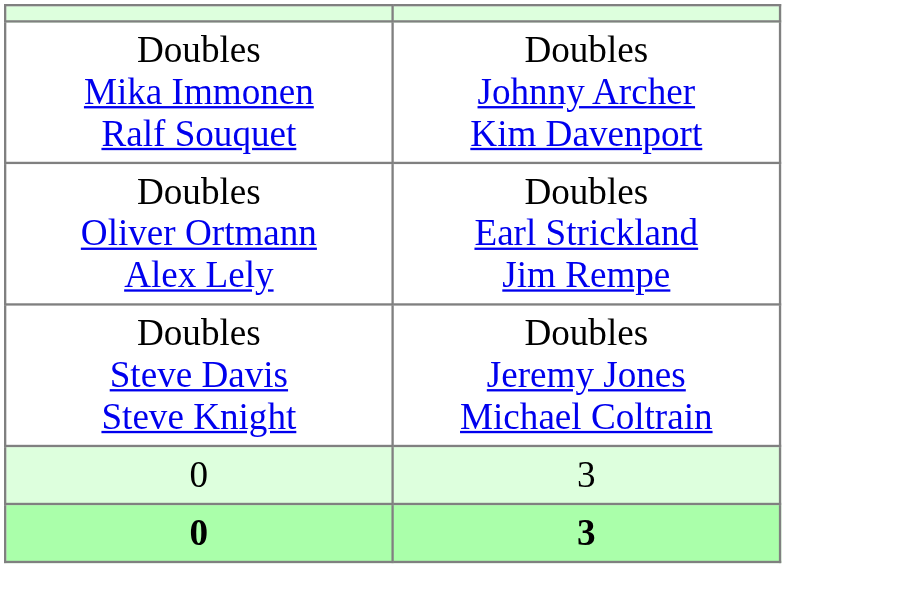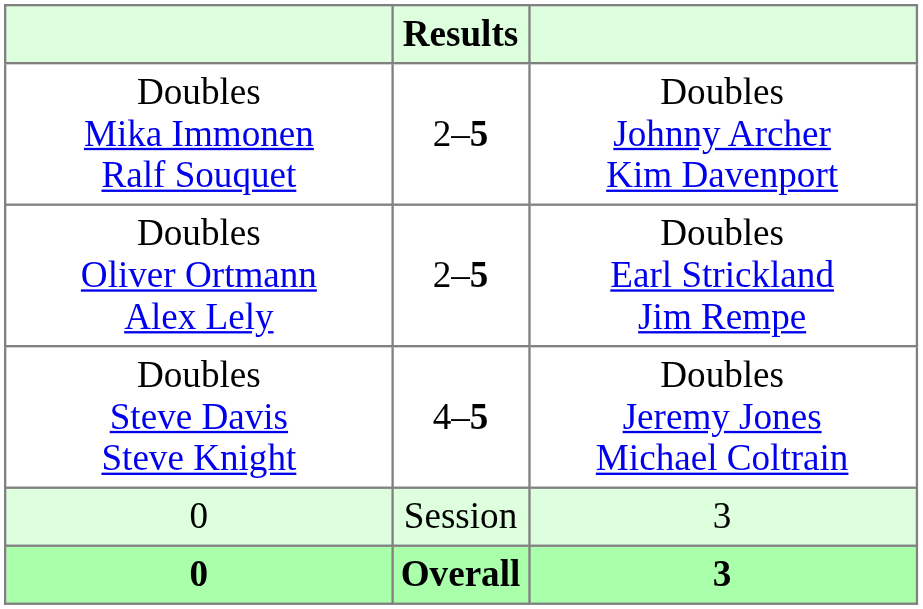 <table border="1" cellpadding="3" style="border-collapse: collapse;">
 <tr bgcolor="#ddffdd">
 <th width="160"></th>
+<th>Results</th>
 <th width="160"></th>
 </tr>
 <tr>
 <td align="center">Doubles<br><a href='#'>Mika Immonen</a><br><a href='#'>Ralf Souquet</a></td>
+<td align="center">2–<strong>5</strong></td>
 <td align="center">Doubles<br><a href='#'>Johnny Archer</a><br><a href='#'>Kim Davenport</a></td>
 </tr>
 <tr>
 <td align="center">Doubles<br><a href='#'>Oliver Ortmann</a><br><a href='#'>Alex Lely</a></td>
+<td align="center">2–<strong>5</strong></td>
 <td align="center">Doubles<br><a href='#'>Earl Strickland</a><br><a href='#'>Jim Rempe</a></td>
 </tr>
 <tr>
 <td align="center">Doubles<br><a href='#'>Steve Davis</a><br><a href='#'>Steve Knight</a></td>
+<td align="center">4–<strong>5</strong></td>
 <td align="center">Doubles<br><a href='#'>Jeremy Jones</a><br><a href='#'>Michael Coltrain</a></td>
 </tr>
 <tr bgcolor="#ddffdd">
 <td align="center">0</td>
+<td align="center">Session</td>
 <td align="center">3</td>
 </tr>
 <tr bgcolor="#aaffaa">
 <th align="center">0</th>
+<th align="center">Overall</th>
 <th align="center">3</th>
 </tr>
 </table>
